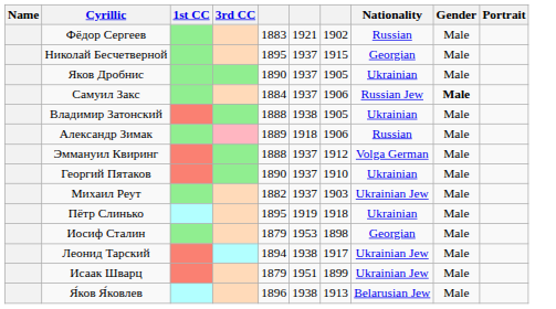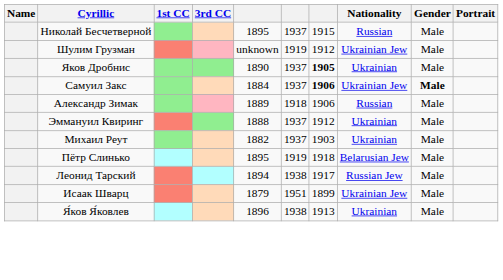 <table class="wikitable sortable" style=text-align:center>
 <tr>
 <th scope="col">Name</th>
 <th scope="col" class="unsortable"><a href='#'>Cyrillic</a></th>
 <th scope="col"><a href='#'>1st CC</a></th>
 <th scope="col"><a href='#'>3rd CC</a></th>
 <th scope="col"></th>
 <th scope="col"></th>
 <th scope="col"></th>
 <th scope="col">Nationality</th>
 <th scope="col">Gender</th>
 <th scope="col" class="unsortable">Portrait</th>
 </tr>
 <tr>
 <th align="center" scope="row" style="font-weight:normal;"></th>
-<td>Фёдор Сергеев</td>
+<td>Николай Бесчетверной</td>
 <td bgcolor = LightGreen></td>
 <td bgcolor = PeachPuff></td>
-<td>1883</td>
-<td>1921</td>
-<td>1902</td>
+<td>1895</td>
+<td>1937</td>
+<td>1915</td>
 <td><a href='#'>Russian</a></td>
 <td>Male</td>
 <td></td>
 </tr>
 <tr>
 <th align="center" scope="row" style="font-weight:normal;"></th>
-<td>Николай Бесчетверной</td>
-<td bgcolor = LightGreen></td>
-<td bgcolor = PeachPuff></td>
-<td>1895</td>
-<td>1937</td>
-<td>1915</td>
-<td><a href='#'>Georgian</a></td>
+<td>Шулим Грузман</td>
+<td bgcolor = Salmon></td>
+<td bgcolor = LightPink></td>
+<td>unknown</td>
+<td>1919</td>
+<td>1912</td>
+<td><a href='#'>Ukrainian Jew</a></td>
 <td>Male</td>
 <td></td>
 </tr>
 <tr>
 <th align="center" scope="row" style="font-weight:normal;"></th>
 <td>Яков Дробнис</td>
 <td bgcolor = LightGreen></td>
 <td bgcolor = LightGreen></td>
 <td>1890</td>
 <td>1937</td>
-<td>1905</td>
+<td><strong>1905</strong></td>
 <td><a href='#'>Ukrainian</a></td>
 <td>Male</td>
 <td></td>
 </tr>
 <tr>
 <th align="center" scope="row" style="font-weight:normal;"></th>
 <td>Самуил Закс</td>
 <td bgcolor = LightGreen></td>
 <td bgcolor = PeachPuff></td>
 <td>1884</td>
 <td>1937</td>
-<td>1906</td>
-<td><a href='#'>Russian Jew</a></td>
+<td><strong>1906</strong></td>
+<td><a href='#'>Ukrainian Jew</a></td>
 <td><strong>Male</strong></td>
-<td></td>
-</tr>
-<tr>
-<th align="center" scope="row" style="font-weight:normal;"></th>
-<td>Владимир Затонский</td>
-<td bgcolor = Salmon></td>
-<td bgcolor = LightGreen></td>
-<td>1888</td>
-<td>1938</td>
-<td>1905</td>
-<td><a href='#'>Ukrainian</a></td>
-<td>Male</td>
 <td></td>
 </tr>
 <tr>
 <th align="center" scope="row" style="font-weight:normal;"></th>
 <td>Александр Зимак</td>
 <td bgcolor = LightGreen></td>
 <td bgcolor = LightPink></td>
 <td>1889</td>
 <td>1918</td>
 <td>1906</td>
 <td><a href='#'>Russian</a></td>
 <td>Male</td>
 <td></td>
 </tr>
 <tr>
 <th align="center" scope="row" style="font-weight:normal;"></th>
 <td>Эммануил Квиринг</td>
 <td bgcolor = Salmon></td>
 <td bgcolor = LightGreen></td>
 <td>1888</td>
 <td>1937</td>
 <td>1912</td>
-<td><a href='#'>Volga German</a></td>
-<td>Male</td>
-<td></td>
-</tr>
-<tr>
-<th align="center" scope="row" style="font-weight:normal;"></th>
-<td>Георгий Пятаков</td>
-<td bgcolor = Salmon></td>
-<td bgcolor = LightGreen></td>
-<td>1890</td>
-<td>1937</td>
-<td>1910</td>
 <td><a href='#'>Ukrainian</a></td>
 <td>Male</td>
 <td></td>
 </tr>
 <tr>
 <th align="center" scope="row" style="font-weight:normal;"></th>
 <td>Михаил Реут</td>
 <td bgcolor = LightGreen></td>
 <td bgcolor = PeachPuff></td>
 <td>1882</td>
 <td>1937</td>
 <td>1903</td>
-<td><a href='#'>Ukrainian Jew</a></td>
+<td><a href='#'>Ukrainian</a></td>
 <td>Male</td>
 <td></td>
 </tr>
 <tr>
 <th align="center" scope="row" style="font-weight:normal;"></th>
 <td>Пётр Слинько</td>
 <td bgcolor = #B2FFFF></td>
 <td bgcolor = PeachPuff></td>
 <td>1895</td>
 <td>1919</td>
 <td>1918</td>
-<td><a href='#'>Ukrainian</a></td>
-<td>Male</td>
-<td></td>
-</tr>
-<tr>
-<th align="center" scope="row" style="font-weight:normal;"></th>
-<td>Иосиф Сталин</td>
-<td bgcolor = LightGreen></td>
-<td bgcolor = PeachPuff></td>
-<td>1879</td>
-<td>1953</td>
-<td>1898</td>
-<td><a href='#'>Georgian</a></td>
+<td><a href='#'>Belarusian Jew</a></td>
 <td>Male</td>
 <td></td>
 </tr>
 <tr>
 <th align="center" scope="row" style="font-weight:normal;"></th>
 <td>Леонид Тарский</td>
 <td bgcolor = Salmon></td>
 <td bgcolor = #B2FFFF></td>
 <td>1894</td>
 <td>1938</td>
 <td>1917</td>
-<td><a href='#'>Ukrainian Jew</a></td>
+<td><a href='#'>Russian Jew</a></td>
 <td>Male</td>
 <td></td>
 </tr>
 <tr>
 <th align="center" scope="row" style="font-weight:normal;"></th>
 <td>Исаак Шварц</td>
 <td bgcolor = Salmon></td>
 <td bgcolor = PeachPuff></td>
 <td>1879</td>
 <td>1951</td>
 <td>1899</td>
 <td><a href='#'>Ukrainian Jew</a></td>
 <td>Male</td>
 <td></td>
 </tr>
 <tr>
 <th align="center" scope="row" style="font-weight:normal;"></th>
 <td>Я́ков Я́ковлев</td>
 <td bgcolor = #B2FFFF></td>
 <td bgcolor = PeachPuff></td>
 <td>1896</td>
 <td>1938</td>
 <td>1913</td>
-<td><a href='#'>Belarusian Jew</a></td>
+<td><a href='#'>Ukrainian</a></td>
 <td>Male</td>
 <td></td>
 </tr>
 </table>
